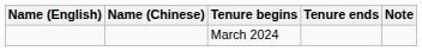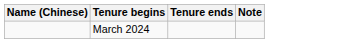 <table class="wikitable">
 <tr>
-<th>Name (English)</th>
 <th>Name (Chinese)</th>
 <th>Tenure begins</th>
 <th>Tenure ends</th>
 <th>Note</th>
 </tr>
 <tr>
 <td></td>
-<td></td>
 <td>March 2024</td>
 <td></td>
 <td></td>
 </tr>
 </table>
